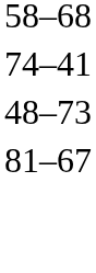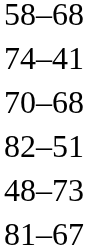 <table style="text-align:center">
 <tr>
 <th width=200></th>
 <th width=100></th>
 <th width=200></th>
 </tr>
 <tr>
 <td align=right></td>
 <td align=center>58–68</td>
 <td align=left><strong></strong></td>
 </tr>
 <tr>
 <td align=right><strong></strong></td>
 <td align=center>74–41</td>
 <td align=left></td>
 </tr>
 <tr>
+<td align=right><strong></strong></td>
+<td align=center>70–68</td>
+<td align=left></td>
+</tr>
+<tr>
+<td align=right><strong></strong></td>
+<td align=center>82–51</td>
+<td align=left></td>
+</tr>
+<tr>
 <td align=right></td>
 <td align=center>48–73</td>
 <td align=left><strong></strong></td>
 </tr>
 <tr>
 <td align=right><strong></strong></td>
 <td align=center>81–67</td>
 <td align=left></td>
 </tr>
 </table>
